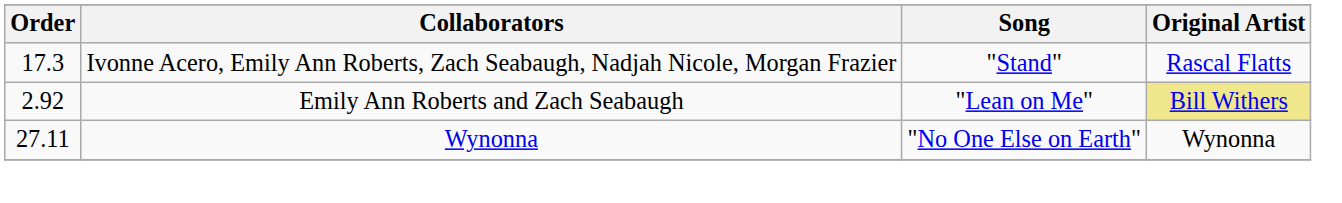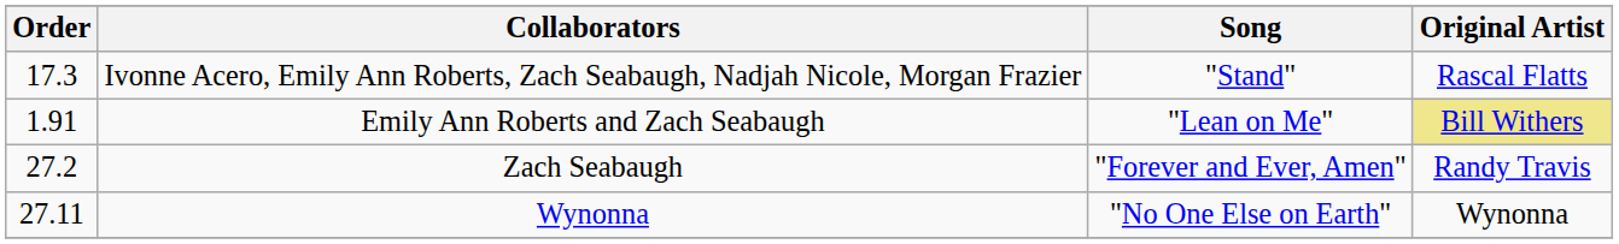 <table class="wikitable" style="text-align:center;">
 <tr>
 </tr>
 <tr>
 <th>Order</th>
 <th>Collaborators</th>
 <th>Song</th>
 <th>Original  Artist</th>
 </tr>
 <tr>
 <td>17.3</td>
 <td>Ivonne  Acero, Emily  Ann  Roberts, Zach  Seabaugh, Nadjah  Nicole, Morgan  Frazier</td>
 <td>"<a href='#'>Stand</a>"</td>
 <td><a href='#'>Rascal Flatts</a></td>
 </tr>
 <tr>
-<td>2.92</td>
+<td>1.91</td>
 <td>Emily  Ann  Roberts  and  Zach  Seabaugh</td>
 <td>"<a href='#'>Lean on Me</a>"</td>
 <td style="background: khaki;"><a href='#'>Bill Withers</a></td>
+</tr>
+<tr>
+<td>27.2</td>
+<td>Zach Seabaugh</td>
+<td>"<a href='#'>Forever and Ever, Amen</a>"</td>
+<td><a href='#'>Randy Travis</a></td>
 </tr>
 <tr>
 <td>27.11</td>
 <td><a href='#'>Wynonna</a></td>
 <td>"<a href='#'>No One Else on Earth</a>"</td>
 <td>Wynonna</td>
 </tr>
 <tr>
 </tr>
 </table>
